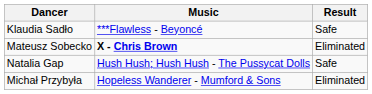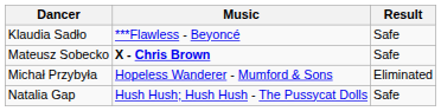 <table class="wikitable">
 <tr>
 <th>Dancer</th>
 <th>Music</th>
 <th>Result</th>
 </tr>
 <tr>
 <td>Klaudia Sadło</td>
 <td><a href='#'>***Flawless</a> - <a href='#'>Beyoncé</a></td>
 <td>Safe</td>
 </tr>
 <tr>
 <td>Mateusz Sobecko</td>
 <td><strong>X - <a href='#'>Chris Brown</a></strong></td>
+<td>Safe</td>
+</tr>
+<tr>
+<td>Michał Przybyła</td>
+<td><a href='#'>Hopeless Wanderer</a> - <a href='#'>Mumford & Sons</a></td>
 <td>Eliminated</td>
 </tr>
 <tr>
 <td>Natalia Gap</td>
 <td><a href='#'>Hush Hush; Hush Hush</a> - <a href='#'>The Pussycat Dolls</a></td>
 <td>Safe</td>
 </tr>
-<tr>
-<td>Michał Przybyła</td>
-<td><a href='#'>Hopeless Wanderer</a> - <a href='#'>Mumford & Sons</a></td>
-<td>Eliminated</td>
-</tr>
 </table>
